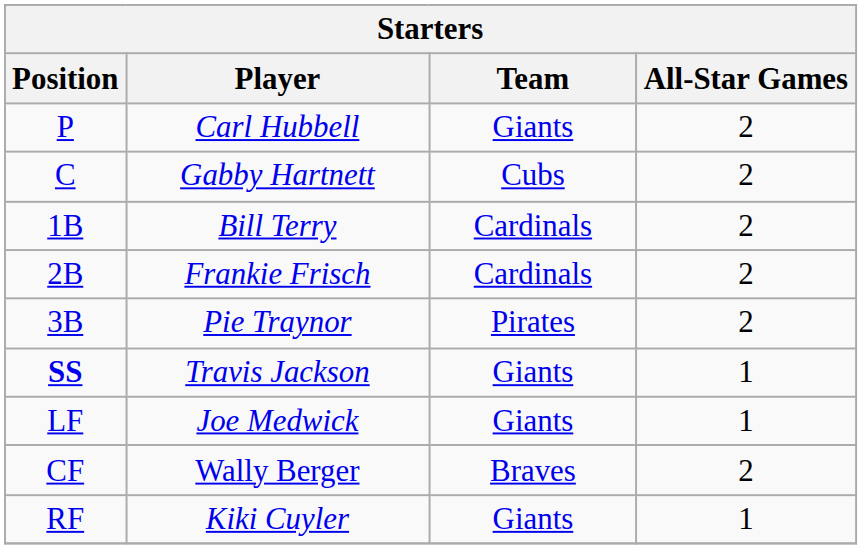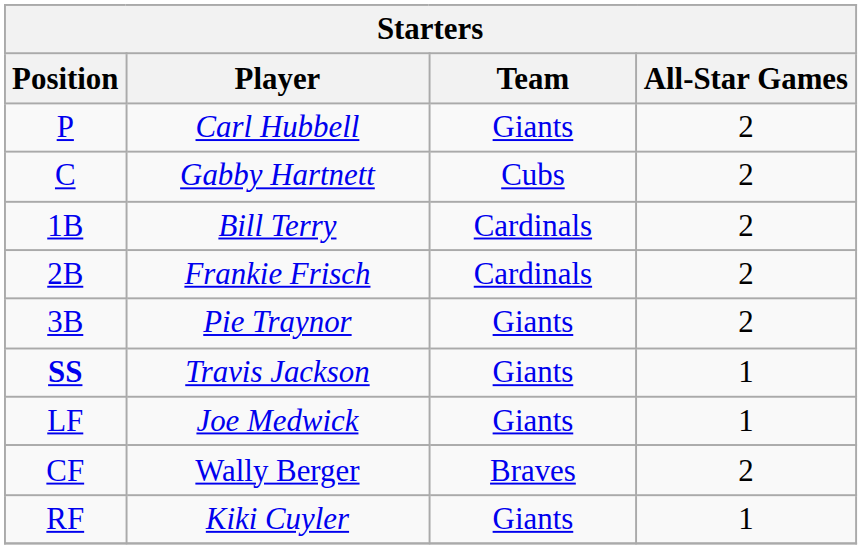 <table class="wikitable" style="font-size: 100%; text-align:right;">
 <tr>
 <th colspan="4">Starters</th>
 </tr>
 <tr>
 <th>Position</th>
 <th width="150">Player</th>
 <th width="100">Team</th>
 <th>All-Star Games</th>
 </tr>
 <tr>
 <td align="center"><a href='#'>P</a></td>
 <td align="center"><em><a href='#'>Carl Hubbell</a></em></td>
 <td align="center"><a href='#'>Giants</a></td>
 <td align="center">2</td>
 </tr>
 <tr>
 <td align="center"><a href='#'>C</a></td>
 <td align="center"><em><a href='#'>Gabby Hartnett</a></em></td>
 <td align="center"><a href='#'>Cubs</a></td>
 <td align="center">2</td>
 </tr>
 <tr>
 <td align="center"><a href='#'>1B</a></td>
 <td align="center"><em><a href='#'>Bill Terry</a></em></td>
 <td align="center"><a href='#'>Cardinals</a></td>
 <td align="center">2</td>
 </tr>
 <tr>
 <td align="center"><a href='#'>2B</a></td>
 <td align="center"><em><a href='#'>Frankie Frisch</a></em></td>
 <td align="center"><a href='#'>Cardinals</a></td>
 <td align="center">2</td>
 </tr>
 <tr>
 <td align="center"><a href='#'>3B</a></td>
 <td align="center"><em><a href='#'>Pie Traynor</a></em></td>
-<td align="center"><a href='#'>Pirates</a></td>
+<td align="center"><a href='#'>Giants</a></td>
 <td align="center">2</td>
 </tr>
 <tr>
 <td align="center"><strong><a href='#'>SS</a></strong></td>
 <td align="center"><em><a href='#'>Travis Jackson</a></em></td>
 <td align="center"><a href='#'>Giants</a></td>
 <td align="center">1</td>
 </tr>
 <tr>
 <td align="center"><a href='#'>LF</a></td>
 <td align="center"><em><a href='#'>Joe Medwick</a></em></td>
 <td align="center"><a href='#'>Giants</a></td>
 <td align="center">1</td>
 </tr>
 <tr>
 <td align="center"><a href='#'>CF</a></td>
 <td align="center"><a href='#'>Wally Berger</a></td>
 <td align="center"><a href='#'>Braves</a></td>
 <td align="center">2</td>
 </tr>
 <tr>
 <td align="center"><a href='#'>RF</a></td>
 <td align="center"><em><a href='#'>Kiki Cuyler</a></em></td>
 <td align="center"><a href='#'>Giants</a></td>
 <td align="center">1</td>
 </tr>
 <tr>
 </tr>
 </table>
